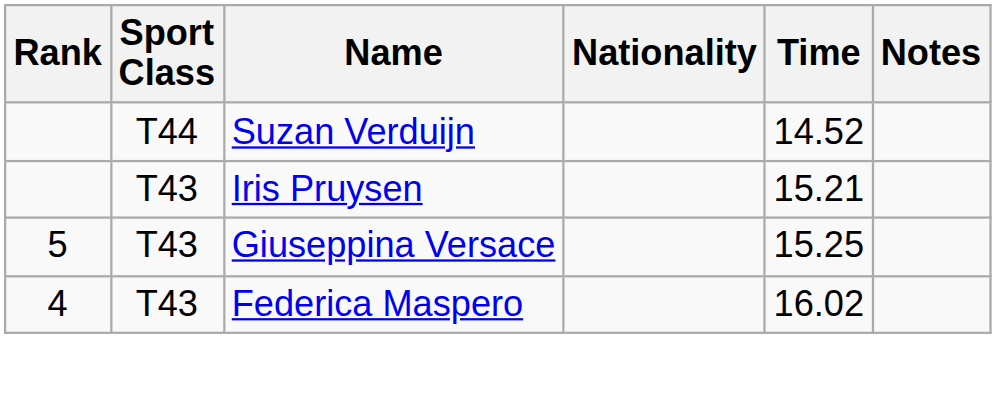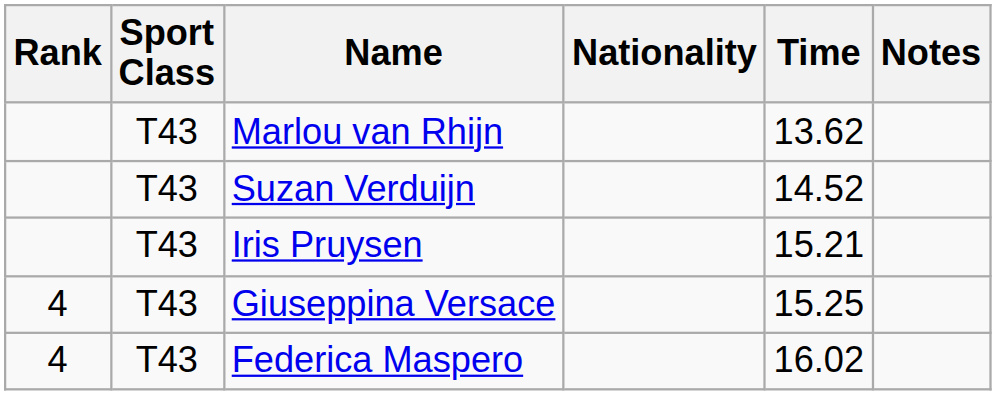 <table class="wikitable sortable" style="text-align:center">
 <tr>
 <th>Rank</th>
 <th>Sport<br>Class</th>
 <th>Name</th>
 <th>Nationality</th>
 <th>Time</th>
 <th>Notes</th>
 </tr>
 <tr>
 <td></td>
-<td>T44</td>
+<td>T43</td>
+<td align=left><a href='#'>Marlou van Rhijn</a></td>
+<td align=left></td>
+<td>13.62</td>
+<td></td>
+</tr>
+<tr>
+<td></td>
+<td>T43</td>
 <td align=left><a href='#'>Suzan Verduijn</a></td>
 <td align=left></td>
 <td>14.52</td>
 <td></td>
 </tr>
 <tr>
 <td></td>
 <td>T43</td>
 <td align=left><a href='#'>Iris Pruysen</a></td>
 <td align=left></td>
 <td>15.21</td>
 <td></td>
 </tr>
 <tr>
-<td>5</td>
+<td>4</td>
 <td>T43</td>
 <td align=left><a href='#'>Giuseppina Versace</a></td>
 <td align=left></td>
 <td>15.25</td>
 <td></td>
 </tr>
 <tr>
 <td>4</td>
 <td>T43</td>
 <td align=left><a href='#'>Federica Maspero</a></td>
 <td align=left></td>
 <td>16.02</td>
 <td></td>
 </tr>
 </table>
